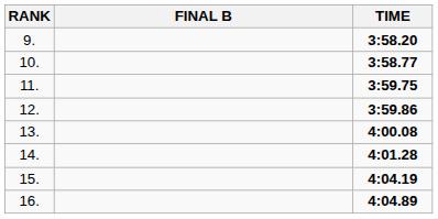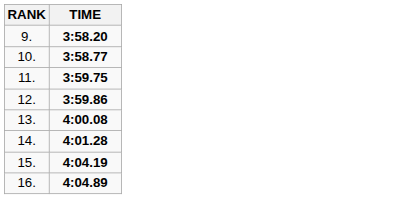 <table class="wikitable">
 <tr>
 <th>RANK</th>
-<th style="width: 20em">FINAL B</th>
 <th style="width: 5em">TIME</th>
 </tr>
 <tr>
 <td align="center">9.</td>
-<td></td>
 <td align="center"><strong>3:58.20</strong></td>
 </tr>
 <tr>
 <td align="center">10.</td>
-<td></td>
 <td align="center"><strong>3:58.77</strong></td>
 </tr>
 <tr>
 <td align="center">11.</td>
-<td></td>
 <td align="center"><strong>3:59.75</strong></td>
 </tr>
 <tr>
 <td align="center">12.</td>
-<td></td>
 <td align="center"><strong>3:59.86</strong></td>
 </tr>
 <tr>
 <td align="center">13.</td>
-<td></td>
 <td align="center"><strong>4:00.08</strong></td>
 </tr>
 <tr>
 <td align="center">14.</td>
-<td></td>
 <td align="center"><strong>4:01.28</strong></td>
 </tr>
 <tr>
 <td align="center">15.</td>
-<td></td>
 <td align="center"><strong>4:04.19</strong></td>
 </tr>
 <tr>
 <td align="center">16.</td>
-<td></td>
 <td align="center"><strong>4:04.89</strong></td>
 </tr>
 </table>
